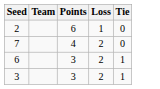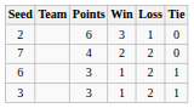 <table class=wikitable style=text-align:center>
 <tr>
 <th>Seed</th>
 <th>Team</th>
 <th>Points</th>
+<th>Win</th>
 <th>Loss</th>
 <th>Tie</th>
 </tr>
 <tr>
 <td>2</td>
 <td align=left></td>
 <td>6</td>
+<td>3</td>
 <td>1</td>
 <td>0</td>
 </tr>
 <tr>
 <td>7</td>
 <td align=left></td>
 <td>4</td>
 <td>2</td>
+<td>2</td>
 <td>0</td>
 </tr>
 <tr>
 <td>6</td>
 <td align=left></td>
 <td>3</td>
+<td>1</td>
 <td>2</td>
 <td>1</td>
 </tr>
 <tr>
 <td>3</td>
 <td align=left></td>
 <td>3</td>
+<td>1</td>
 <td>2</td>
 <td>1</td>
 </tr>
 </table>
